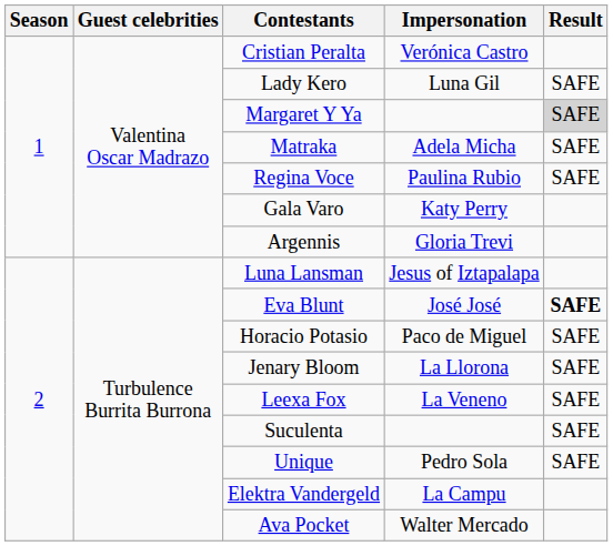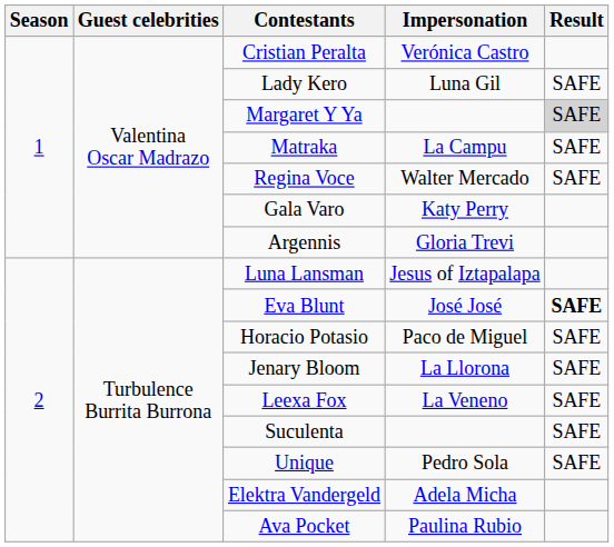 <table class="wikitable" style="text-align:center">
 <tr>
 <th>Season</th>
 <th>Guest celebrities</th>
 <th>Contestants</th>
 <th>Impersonation</th>
 <th>Result</th>
 </tr>
 <tr>
 <td rowspan="7"><a href='#'>1</a></td>
 <td rowspan="7">Valentina<br><a href='#'>Oscar Madrazo</a></td>
 <td><a href='#'>Cristian Peralta</a></td>
 <td><a href='#'>Verónica Castro</a></td>
 <td></td>
 </tr>
 <tr>
 <td>Lady Kero</td>
 <td>Luna Gil</td>
 <td>SAFE</td>
 </tr>
 <tr>
 <td><a href='#'>Margaret Y Ya</a></td>
 <td></td>
 <td style="background: lightgrey;">SAFE</td>
 </tr>
 <tr>
 <td><a href='#'>Matraka</a></td>
-<td><a href='#'>Adela Micha</a></td>
+<td><a href='#'>La Campu</a></td>
 <td>SAFE</td>
 </tr>
 <tr>
 <td><a href='#'>Regina Voce</a></td>
-<td><a href='#'>Paulina Rubio</a></td>
+<td>Walter Mercado</td>
 <td>SAFE</td>
 </tr>
 <tr>
 <td>Gala Varo</td>
 <td><a href='#'>Katy Perry</a></td>
 <td></td>
 </tr>
 <tr>
 <td>Argennis</td>
 <td><a href='#'>Gloria Trevi</a></td>
 <td></td>
 </tr>
 <tr>
 <td rowspan="9"><a href='#'>2</a></td>
 <td rowspan="9">Turbulence<br>Burrita Burrona</td>
 <td><a href='#'>Luna Lansman</a></td>
 <td><a href='#'>Jesus</a> of <a href='#'>Iztapalapa</a></td>
 <td></td>
 </tr>
 <tr>
 <td><a href='#'>Eva Blunt</a></td>
 <td><a href='#'>José José</a></td>
 <td><strong>SAFE</strong></td>
 </tr>
 <tr>
 <td>Horacio Potasio</td>
 <td>Paco de Miguel</td>
 <td>SAFE</td>
 </tr>
 <tr>
 <td>Jenary Bloom</td>
 <td><a href='#'>La Llorona</a></td>
 <td>SAFE</td>
 </tr>
 <tr>
 <td><a href='#'>Leexa Fox</a></td>
 <td><a href='#'>La Veneno</a></td>
 <td>SAFE</td>
 </tr>
 <tr>
 <td>Suculenta</td>
 <td nowrap></td>
 <td>SAFE</td>
 </tr>
 <tr>
 <td><a href='#'>Unique</a></td>
 <td>Pedro Sola</td>
 <td>SAFE</td>
 </tr>
 <tr>
 <td nowrap><a href='#'>Elektra Vandergeld</a></td>
-<td><a href='#'>La Campu</a></td>
+<td><a href='#'>Adela Micha</a></td>
 <td></td>
 </tr>
 <tr>
 <td><a href='#'>Ava Pocket</a></td>
-<td>Walter Mercado</td>
+<td><a href='#'>Paulina Rubio</a></td>
 <td></td>
 </tr>
 </table>
